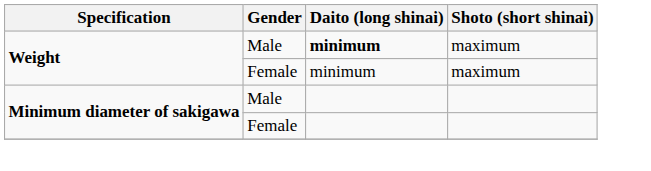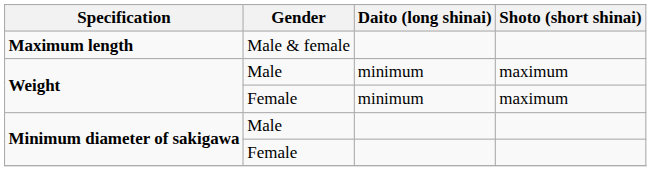 <table class="wikitable">
 <tr>
 <th>Specification</th>
 <th>Gender</th>
 <th>Daito (long shinai)</th>
 <th>Shoto (short shinai)</th>
 </tr>
 <tr>
+<td align="left"><strong>Maximum length</strong></td>
+<td>Male & female</td>
+<td></td>
+<td></td>
+</tr>
+<tr>
 <td align="left"  rowspan="2"><strong>Weight</strong></td>
 <td>Male</td>
-<td><strong> minimum</strong></td>
+<td> minimum</td>
 <td> maximum</td>
 </tr>
 <tr>
 <td>Female</td>
 <td> minimum</td>
 <td> maximum</td>
 </tr>
 <tr>
 <td align="left"  rowspan="2"><strong>Minimum diameter of sakigawa</strong></td>
 <td>Male</td>
 <td></td>
 <td></td>
 </tr>
 <tr>
 <td>Female</td>
 <td></td>
 <td></td>
 </tr>
 <tr>
 </tr>
 </table>
